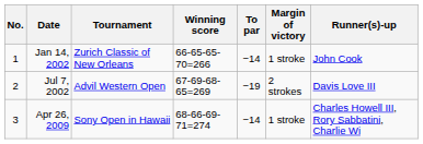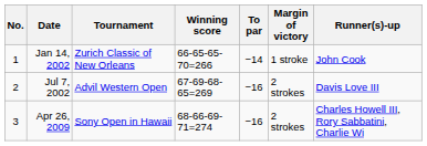 <table class="wikitable" style="font-size:95%;">
 <tr>
 <th>No.</th>
 <th>Date</th>
 <th>Tournament</th>
 <th>Winning score</th>
 <th>To par</th>
 <th>Margin of<br>victory</th>
 <th>Runner(s)-up</th>
 </tr>
 <tr>
 <td align=center>1</td>
 <td align=right>Jan 14, <a href='#'>2002</a></td>
 <td><a href='#'>Zurich Classic of New Orleans</a></td>
 <td>66-65-65-70=266</td>
 <td align=center>−14</td>
 <td>1 stroke</td>
 <td> <a href='#'>John Cook</a></td>
 </tr>
 <tr>
 <td align=center>2</td>
 <td align=right>Jul 7, 2002</td>
 <td><a href='#'>Advil Western Open</a></td>
 <td>67-69-68-65=269</td>
-<td align=center>−19</td>
+<td align=center>−16</td>
 <td>2 strokes</td>
 <td> <a href='#'>Davis Love III</a></td>
 </tr>
 <tr>
 <td align=center>3</td>
 <td align=right>Apr 26, <a href='#'>2009</a></td>
 <td><a href='#'>Sony Open in Hawaii</a></td>
 <td>68-66-69-71=274</td>
-<td align=center>−14</td>
-<td>1 stroke</td>
+<td align=center>−16</td>
+<td>2 strokes</td>
 <td> <a href='#'>Charles Howell III</a>,  <a href='#'>Rory Sabbatini</a>,<br> <a href='#'>Charlie Wi</a></td>
 </tr>
 </table>
